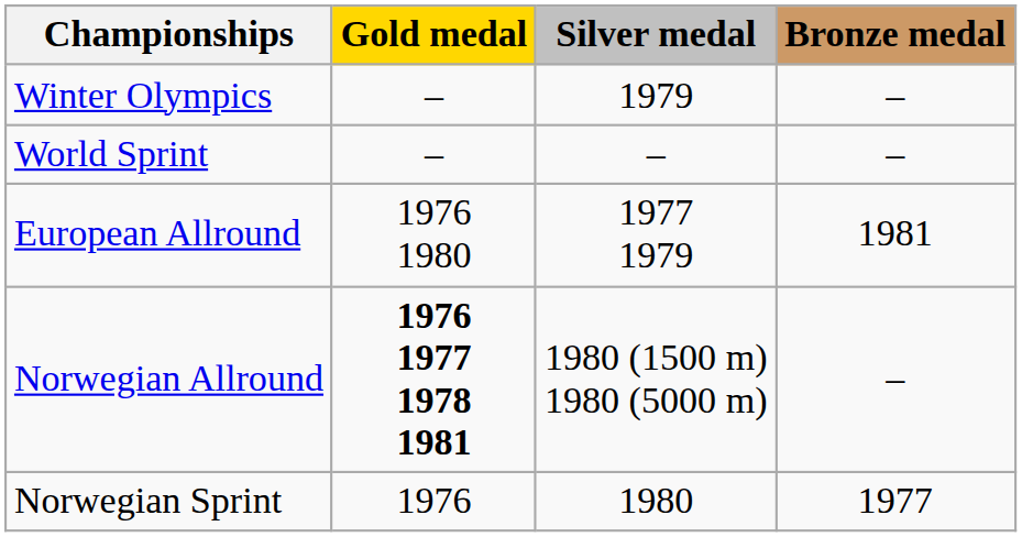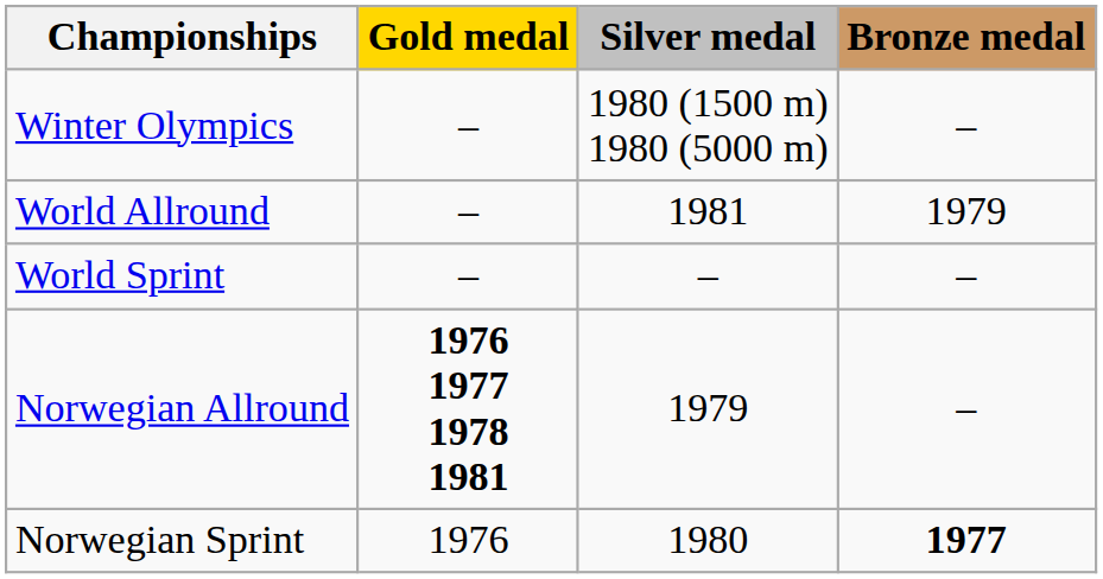 <table class="wikitable">
 <tr>
 <th>Championships</th>
 <td align=center bgcolor=gold><strong>Gold medal</strong></td>
 <td align=center bgcolor=silver><strong>Silver medal</strong></td>
 <td align=center bgcolor=cc9966><strong>Bronze medal</strong></td>
 </tr>
 <tr align="center">
 <td align="left"><a href='#'>Winter Olympics</a></td>
 <td>–</td>
+<td>1980 (1500 m)<br>1980 (5000 m)</td>
+<td>–</td>
+</tr>
+<tr align="center">
+<td align="left"><a href='#'>World Allround</a></td>
+<td>–</td>
+<td>1981</td>
 <td>1979</td>
-<td>–</td>
 </tr>
 <tr align="center">
 <td align="left"><a href='#'>World Sprint</a></td>
 <td>–</td>
 <td>–</td>
 <td>–</td>
 </tr>
 <tr align="center">
-<td align="left"><a href='#'>European Allround</a></td>
-<td>1976<br>1980</td>
-<td>1977<br>1979</td>
-<td>1981</td>
-</tr>
-<tr align="center">
 <td align="left"><a href='#'>Norwegian Allround</a></td>
 <td><strong>1976<br>1977<br>1978<br>1981</strong></td>
-<td>1980 (1500 m)<br>1980 (5000 m)</td>
+<td>1979</td>
 <td>–</td>
 </tr>
 <tr align="center">
 <td align="left">Norwegian Sprint</td>
 <td>1976</td>
 <td>1980</td>
-<td>1977</td>
+<td><strong>1977</strong></td>
 </tr>
 </table>
